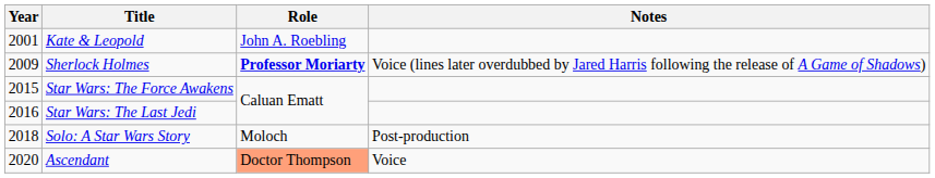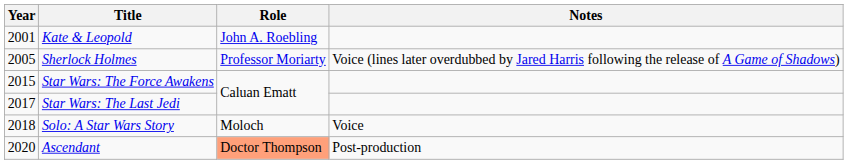 <table class="wikitable">
 <tr>
 <th>Year</th>
 <th>Title</th>
 <th>Role</th>
 <th>Notes</th>
 </tr>
 <tr>
 <td>2001</td>
 <td><em><a href='#'>Kate & Leopold</a></em></td>
 <td><a href='#'>John A. Roebling</a></td>
 <td></td>
 </tr>
 <tr>
-<td>2009</td>
+<td>2005</td>
 <td><em><a href='#'>Sherlock Holmes</a></em></td>
-<td><strong><a href='#'>Professor Moriarty</a></strong></td>
+<td><a href='#'>Professor Moriarty</a></td>
 <td>Voice (lines later overdubbed by <a href='#'>Jared Harris</a> following the release of <em><a href='#'>A Game of Shadows</a></em>)</td>
 </tr>
 <tr>
 <td>2015</td>
 <td><em><a href='#'>Star Wars: The Force Awakens</a></em></td>
 <td rowspan="2">Caluan Ematt</td>
 <td></td>
 </tr>
 <tr>
-<td>2016</td>
+<td>2017</td>
 <td><em><a href='#'>Star Wars: The Last Jedi</a></em></td>
 <td></td>
 </tr>
 <tr>
 <td>2018</td>
 <td><em><a href='#'>Solo: A Star Wars Story</a></em></td>
 <td>Moloch</td>
-<td>Post-production</td>
+<td>Voice</td>
 </tr>
 <tr>
 <td>2020</td>
 <td><em><a href='#'>Ascendant</a></em></td>
 <td style="background: lightsalmon;">Doctor Thompson</td>
-<td>Voice</td>
+<td>Post-production</td>
 </tr>
 </table>
